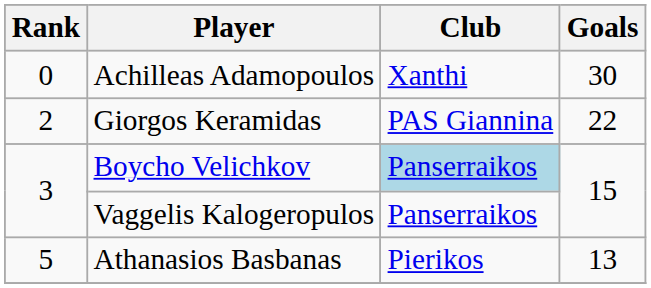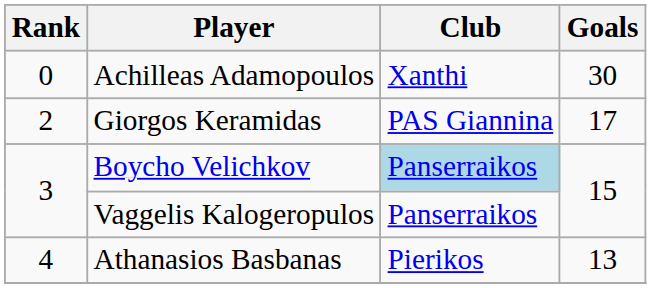 <table class="wikitable" style="text-align:center">
 <tr>
 <th>Rank</th>
 <th>Player</th>
 <th>Club</th>
 <th>Goals</th>
 </tr>
 <tr>
 <td>0</td>
 <td align="left"> Achilleas Adamopoulos</td>
 <td align="left"><a href='#'>Xanthi</a></td>
 <td>30</td>
 </tr>
 <tr>
 <td>2</td>
 <td align="left"> Giorgos Keramidas</td>
 <td align="left"><a href='#'>PAS Giannina</a></td>
-<td>22</td>
+<td>17</td>
 </tr>
 <tr>
 <td rowspan="2">3</td>
 <td align="left"> <a href='#'>Boycho Velichkov</a></td>
 <td align="left" style="background: lightblue;"><a href='#'>Panserraikos</a></td>
 <td rowspan="2">15</td>
 </tr>
 <tr>
 <td align="left"> Vaggelis Kalogeropulos</td>
 <td align="left"><a href='#'>Panserraikos</a></td>
 </tr>
 <tr>
-<td>5</td>
+<td>4</td>
 <td align="left"> Athanasios Basbanas</td>
 <td align="left"><a href='#'>Pierikos</a></td>
 <td>13</td>
 </tr>
 <tr>
 </tr>
 </table>
